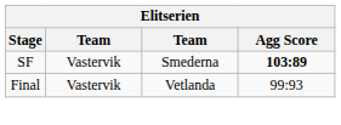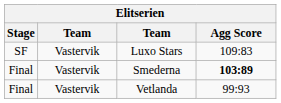 <table class="wikitable">
 <tr>
 <th colspan="4">Elitserien</th>
 </tr>
 <tr>
 <th width=20>Stage</th>
 <th width=100>Team</th>
 <th width=100>Team</th>
 <th width=100>Agg Score</th>
 </tr>
 <tr align=center>
 <td>SF</td>
 <td>Vastervik</td>
+<td>Luxo Stars</td>
+<td>109:83</td>
+</tr>
+<tr align=center>
+<td>Final</td>
+<td>Vastervik</td>
 <td>Smederna</td>
 <td><strong>103:89</strong></td>
 </tr>
 <tr align=center>
 <td>Final</td>
 <td>Vastervik</td>
 <td>Vetlanda</td>
 <td>99:93</td>
 </tr>
 </table>
